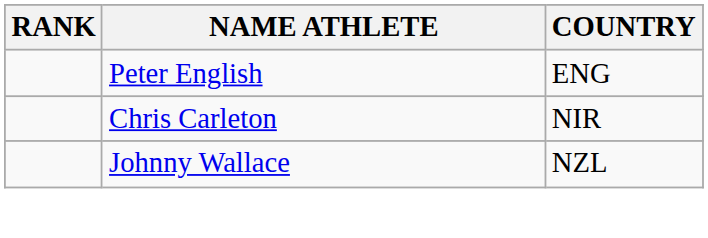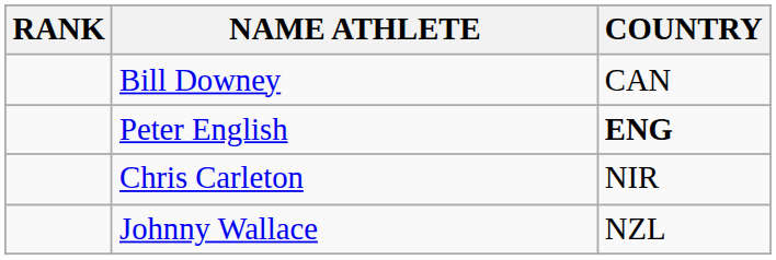 <table class="wikitable">
 <tr>
 <th>RANK</th>
 <th align="left" style="width: 15em">NAME ATHLETE</th>
 <th>COUNTRY</th>
 </tr>
 <tr>
 <td align="center"></td>
+<td><a href='#'>Bill Downey</a></td>
+<td> CAN</td>
+</tr>
+<tr>
+<td align="center"></td>
 <td><a href='#'>Peter English</a></td>
-<td> ENG</td>
+<td><strong> ENG</strong></td>
 </tr>
 <tr>
 <td align="center"></td>
 <td><a href='#'>Chris Carleton</a></td>
 <td> NIR</td>
 </tr>
 <tr>
 <td align="center"></td>
 <td><a href='#'>Johnny Wallace</a></td>
 <td> NZL</td>
 </tr>
 </table>
